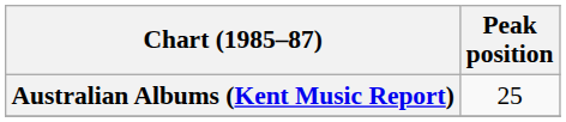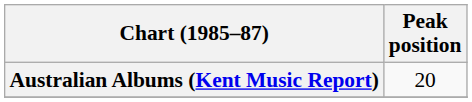 <table class="wikitable plainrowheaders" style="text-align:center">
 <tr>
 <th scope="col">Chart (1985–87)</th>
 <th scope="col">Peak<br>position</th>
 </tr>
 <tr>
 <th scope="row">Australian Albums (<a href='#'>Kent Music Report</a>)</th>
-<td>25</td>
+<td>20</td>
 </tr>
 <tr>
 </tr>
 <tr>
 </tr>
 </table>
